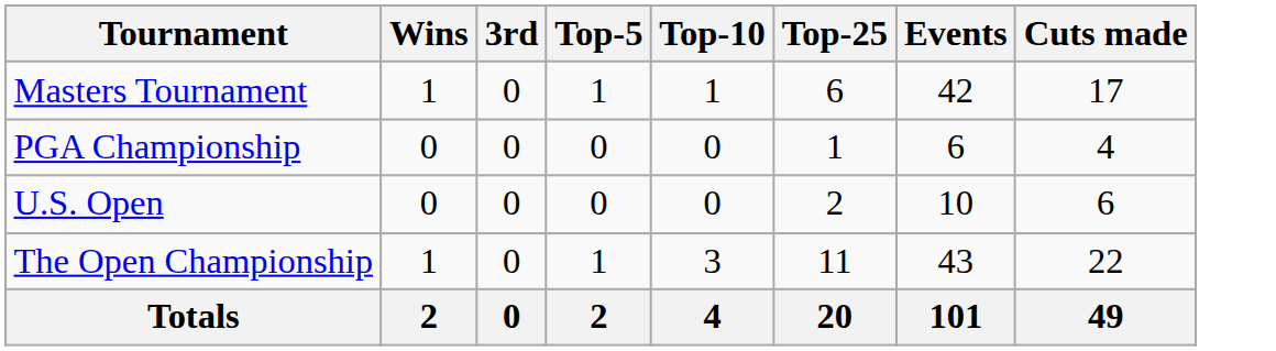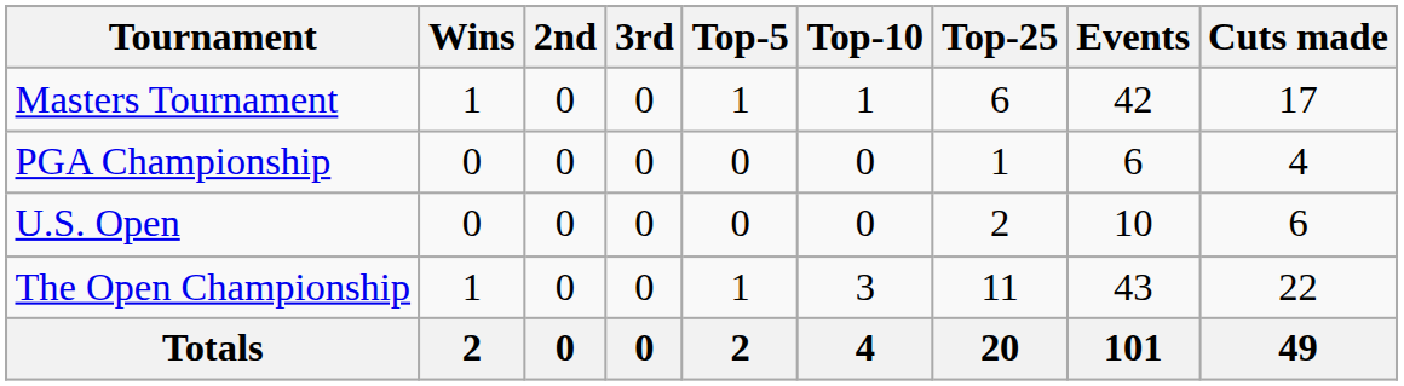 <table class=wikitable style=text-align:center>
 <tr>
 <th>Tournament</th>
 <th>Wins</th>
+<th>2nd</th>
 <th>3rd</th>
 <th>Top-5</th>
 <th>Top-10</th>
 <th>Top-25</th>
 <th>Events</th>
 <th>Cuts made</th>
 </tr>
 <tr>
 <td align=left><a href='#'>Masters Tournament</a></td>
 <td>1</td>
 <td>0</td>
+<td>0</td>
 <td>1</td>
 <td>1</td>
 <td>6</td>
 <td>42</td>
 <td>17</td>
 </tr>
 <tr>
 <td align=left><a href='#'>PGA Championship</a></td>
+<td>0</td>
 <td>0</td>
 <td>0</td>
 <td>0</td>
 <td>0</td>
 <td>1</td>
 <td>6</td>
 <td>4</td>
 </tr>
 <tr>
 <td align=left><a href='#'>U.S. Open</a></td>
 <td>0</td>
 <td>0</td>
 <td>0</td>
 <td>0</td>
+<td>0</td>
 <td>2</td>
 <td>10</td>
 <td>6</td>
 </tr>
 <tr>
 <td align=left><a href='#'>The Open Championship</a></td>
 <td>1</td>
+<td>0</td>
 <td>0</td>
 <td>1</td>
 <td>3</td>
 <td>11</td>
 <td>43</td>
 <td>22</td>
 </tr>
 <tr>
 <th>Totals</th>
 <th>2</th>
 <th>0</th>
+<th>0</th>
 <th>2</th>
 <th>4</th>
 <th>20</th>
 <th>101</th>
 <th>49</th>
 </tr>
 </table>
